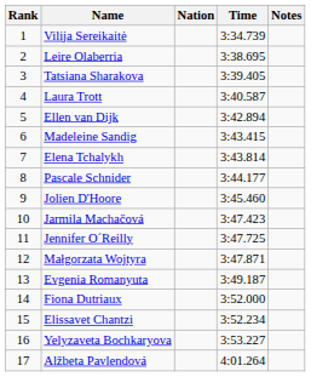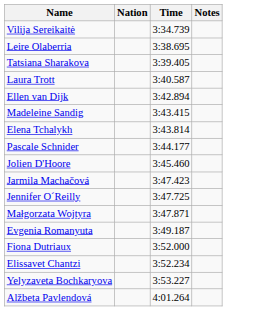 <table class="wikitable sortable" style="text-align:center">
 <tr>
-<th>Rank</th>
 <th>Name</th>
 <th>Nation</th>
 <th>Time</th>
 <th>Notes</th>
 </tr>
 <tr>
-<td>1</td>
 <td align=left><a href='#'>Vilija Sereikaitė</a></td>
 <td align=left></td>
 <td>3:34.739</td>
 <td></td>
 </tr>
 <tr>
-<td>2</td>
 <td align=left><a href='#'>Leire Olaberria</a></td>
 <td align=left></td>
 <td>3:38.695</td>
 <td></td>
 </tr>
 <tr>
-<td>3</td>
 <td align=left><a href='#'>Tatsiana Sharakova</a></td>
 <td align=left></td>
 <td>3:39.405</td>
 <td></td>
 </tr>
 <tr>
-<td>4</td>
 <td align=left><a href='#'>Laura Trott</a></td>
 <td align=left></td>
 <td>3:40.587</td>
 <td></td>
 </tr>
 <tr>
-<td>5</td>
 <td align=left><a href='#'>Ellen van Dijk</a></td>
 <td align=left></td>
 <td>3:42.894</td>
 <td></td>
 </tr>
 <tr>
-<td>6</td>
 <td align=left><a href='#'>Madeleine Sandig</a></td>
 <td align=left></td>
 <td>3:43.415</td>
 <td></td>
 </tr>
 <tr>
-<td>7</td>
 <td align=left><a href='#'>Elena Tchalykh</a></td>
 <td align=left></td>
 <td>3:43.814</td>
 <td></td>
 </tr>
 <tr>
-<td>8</td>
 <td align=left><a href='#'>Pascale Schnider</a></td>
 <td align=left></td>
 <td>3:44.177</td>
 <td></td>
 </tr>
 <tr>
-<td>9</td>
 <td align=left><a href='#'>Jolien D'Hoore</a></td>
 <td align=left></td>
 <td>3:45.460</td>
 <td></td>
 </tr>
 <tr>
-<td>10</td>
 <td align=left><a href='#'>Jarmila Machačová</a></td>
 <td align=left></td>
 <td>3:47.423</td>
 <td></td>
 </tr>
 <tr>
-<td>11</td>
 <td align=left><a href='#'>Jennifer O´Reilly</a></td>
 <td align=left></td>
 <td>3:47.725</td>
 <td></td>
 </tr>
 <tr>
-<td>12</td>
 <td align=left><a href='#'>Małgorzata Wojtyra</a></td>
 <td align=left></td>
 <td>3:47.871</td>
 <td></td>
 </tr>
 <tr>
-<td>13</td>
 <td align=left><a href='#'>Evgenia Romanyuta</a></td>
 <td align=left></td>
 <td>3:49.187</td>
 <td></td>
 </tr>
 <tr>
-<td>14</td>
 <td align=left><a href='#'>Fiona Dutriaux</a></td>
 <td align=left></td>
 <td>3:52.000</td>
 <td></td>
 </tr>
 <tr>
-<td>15</td>
 <td align=left><a href='#'>Elissavet Chantzi</a></td>
 <td align=left></td>
 <td>3:52.234</td>
 <td></td>
 </tr>
 <tr>
-<td>16</td>
 <td align=left><a href='#'>Yelyzaveta Bochkaryova</a></td>
 <td align=left></td>
 <td>3:53.227</td>
 <td></td>
 </tr>
 <tr>
-<td>17</td>
 <td align=left><a href='#'>Alžbeta Pavlendová</a></td>
 <td align=left></td>
 <td>4:01.264</td>
 <td></td>
 </tr>
 </table>
